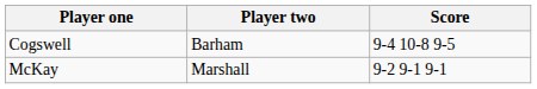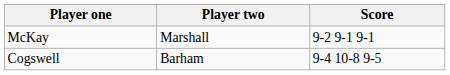 <table class="wikitable">
 <tr>
 <th width=170>Player one</th>
 <th width=170>Player two</th>
 <th width=150>Score</th>
 </tr>
 <tr>
+<td> McKay</td>
+<td> Marshall</td>
+<td>9-2 9-1 9-1</td>
+</tr>
+<tr>
 <td> Cogswell</td>
 <td> Barham</td>
 <td>9-4 10-8 9-5</td>
 </tr>
-<tr>
-<td> McKay</td>
-<td> Marshall</td>
-<td>9-2 9-1 9-1</td>
-</tr>
 </table>
